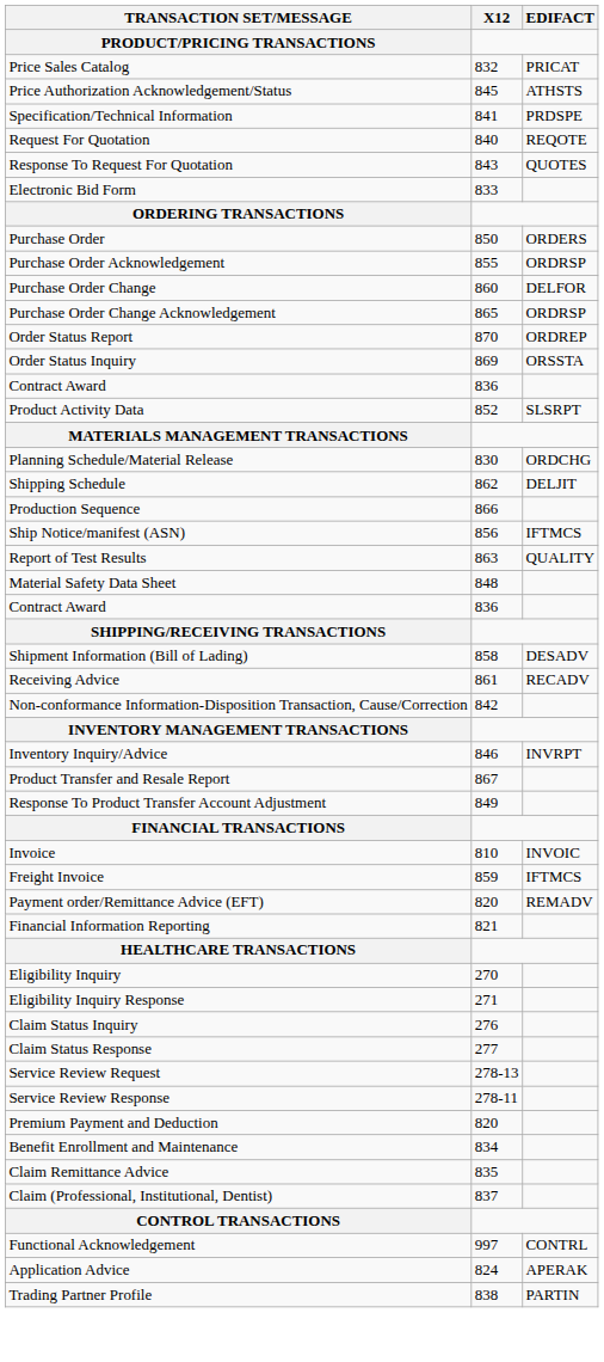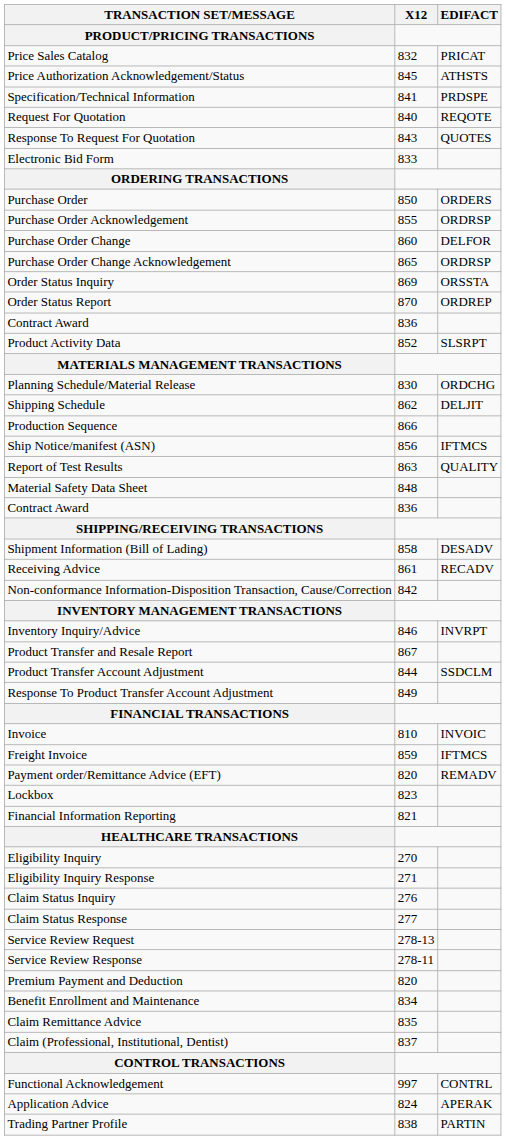 <table class="wikitable">
 <tr>
 <th>TRANSACTION SET/MESSAGE</th>
 <th>X12</th>
 <th>EDIFACT</th>
 </tr>
 <tr style="font-weight:bold">
 <th>PRODUCT/PRICING TRANSACTIONS</th>
 </tr>
 <tr>
 <td>Price Sales Catalog</td>
 <td>832</td>
 <td>PRICAT</td>
 </tr>
 <tr>
 <td>Price Authorization Acknowledgement/Status</td>
 <td>845</td>
 <td>ATHSTS</td>
 </tr>
 <tr>
 <td>Specification/Technical Information</td>
 <td>841</td>
 <td>PRDSPE</td>
 </tr>
 <tr>
 <td>Request For Quotation</td>
 <td>840</td>
 <td>REQOTE</td>
 </tr>
 <tr>
 <td>Response To Request For Quotation</td>
 <td>843</td>
 <td>QUOTES</td>
 </tr>
 <tr>
 <td>Electronic Bid Form</td>
 <td>833</td>
 <td></td>
 </tr>
 <tr style="font-weight:bold">
 <th>ORDERING TRANSACTIONS</th>
 </tr>
 <tr>
 <td>Purchase Order</td>
 <td>850</td>
 <td>ORDERS</td>
 </tr>
 <tr>
 <td>Purchase Order Acknowledgement</td>
 <td>855</td>
 <td>ORDRSP</td>
 </tr>
 <tr>
 <td>Purchase Order Change</td>
 <td>860</td>
 <td>DELFOR</td>
 </tr>
 <tr>
 <td>Purchase Order Change Acknowledgement</td>
 <td>865</td>
 <td>ORDRSP</td>
 </tr>
 <tr>
+<td>Order Status Inquiry</td>
+<td>869</td>
+<td>ORSSTA</td>
+</tr>
+<tr>
 <td>Order Status Report</td>
 <td>870</td>
 <td>ORDREP</td>
-</tr>
-<tr>
-<td>Order Status Inquiry</td>
-<td>869</td>
-<td>ORSSTA</td>
 </tr>
 <tr>
 <td>Contract Award</td>
 <td>836</td>
 <td></td>
 </tr>
 <tr>
 <td>Product Activity Data</td>
 <td>852</td>
 <td>SLSRPT</td>
 </tr>
 <tr style="font-weight:bold">
 <th>MATERIALS MANAGEMENT TRANSACTIONS</th>
 </tr>
 <tr>
 <td>Planning Schedule/Material Release</td>
 <td>830</td>
 <td>ORDCHG</td>
 </tr>
 <tr>
 <td>Shipping Schedule</td>
 <td>862</td>
 <td>DELJIT</td>
 </tr>
 <tr>
 <td>Production Sequence</td>
 <td>866</td>
 <td></td>
 </tr>
 <tr>
 <td>Ship Notice/manifest (ASN)</td>
 <td>856</td>
 <td>IFTMCS</td>
 </tr>
 <tr>
 <td>Report of Test Results</td>
 <td>863</td>
 <td>QUALITY</td>
 </tr>
 <tr>
 <td>Material Safety Data Sheet</td>
 <td>848</td>
 <td></td>
 </tr>
 <tr>
 <td>Contract Award</td>
 <td>836</td>
 <td></td>
 </tr>
 <tr style="font-weight:bold">
 <th>SHIPPING/RECEIVING TRANSACTIONS</th>
 </tr>
 <tr>
 <td>Shipment Information (Bill of Lading)</td>
 <td>858</td>
 <td>DESADV</td>
 </tr>
 <tr>
 <td>Receiving Advice</td>
 <td>861</td>
 <td>RECADV</td>
 </tr>
 <tr>
 <td>Non-conformance Information-Disposition Transaction, Cause/Correction</td>
 <td>842</td>
 <td></td>
 </tr>
 <tr style="font-weight:bold">
 <th>INVENTORY MANAGEMENT TRANSACTIONS</th>
 </tr>
 <tr>
 <td>Inventory Inquiry/Advice</td>
 <td>846</td>
 <td>INVRPT</td>
 </tr>
 <tr>
 <td>Product Transfer and Resale Report</td>
 <td>867</td>
 <td></td>
 </tr>
 <tr>
+<td>Product Transfer Account Adjustment</td>
+<td>844</td>
+<td>SSDCLM</td>
+</tr>
+<tr>
 <td>Response To Product Transfer Account Adjustment</td>
 <td>849</td>
 <td></td>
 </tr>
 <tr style="font-weight:bold">
 <th>FINANCIAL TRANSACTIONS</th>
 </tr>
 <tr>
 <td>Invoice</td>
 <td>810</td>
 <td>INVOIC</td>
 </tr>
 <tr>
 <td>Freight Invoice</td>
 <td>859</td>
 <td>IFTMCS</td>
 </tr>
 <tr>
 <td>Payment order/Remittance Advice (EFT)</td>
 <td>820</td>
 <td>REMADV</td>
+</tr>
+<tr>
+<td>Lockbox</td>
+<td>823</td>
+<td></td>
 </tr>
 <tr>
 <td>Financial Information Reporting</td>
 <td>821</td>
 <td></td>
 </tr>
 <tr style="font-weight:bold">
 <th>HEALTHCARE TRANSACTIONS</th>
 </tr>
 <tr>
 <td>Eligibility Inquiry</td>
 <td>270</td>
 <td></td>
 </tr>
 <tr>
 <td>Eligibility Inquiry Response</td>
 <td>271</td>
 <td></td>
 </tr>
 <tr>
 <td>Claim Status Inquiry</td>
 <td>276</td>
 <td></td>
 </tr>
 <tr>
 <td>Claim Status Response</td>
 <td>277</td>
 <td></td>
 </tr>
 <tr>
 <td>Service Review Request</td>
 <td>278-13</td>
 <td></td>
 </tr>
 <tr>
 <td>Service Review Response</td>
 <td>278-11</td>
 <td></td>
 </tr>
 <tr>
 <td>Premium Payment and Deduction</td>
 <td>820</td>
 <td></td>
 </tr>
 <tr>
 <td>Benefit Enrollment and Maintenance</td>
 <td>834</td>
 <td></td>
 </tr>
 <tr>
 <td>Claim Remittance Advice</td>
 <td>835</td>
 <td></td>
 </tr>
 <tr>
 <td>Claim (Professional, Institutional, Dentist)</td>
 <td>837</td>
 <td></td>
 </tr>
 <tr style="font-weight:bold">
 <th>CONTROL TRANSACTIONS</th>
 </tr>
 <tr>
 <td>Functional Acknowledgement</td>
 <td>997</td>
 <td>CONTRL</td>
 </tr>
 <tr>
 <td>Application Advice</td>
 <td>824</td>
 <td>APERAK</td>
 </tr>
 <tr>
 <td>Trading Partner Profile</td>
 <td>838</td>
 <td>PARTIN</td>
 </tr>
 </table>
